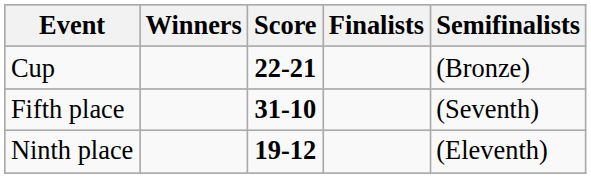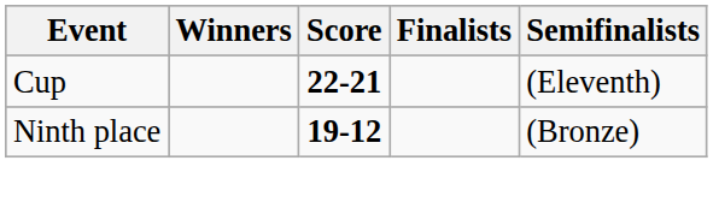 <table class="wikitable">
 <tr>
 <th>Event</th>
 <th>Winners</th>
 <th>Score</th>
 <th>Finalists</th>
 <th>Semifinalists</th>
 </tr>
 <tr>
 <td>Cup</td>
 <td><strong></strong></td>
 <td align=center><strong>22-21</strong></td>
 <td></td>
-<td> (Bronze)<br></td>
-</tr>
-<tr>
-<td>Fifth place</td>
-<td><strong></strong></td>
-<td align=center><strong>31-10</strong></td>
-<td></td>
-<td> (Seventh)<br></td>
+<td> (Eleventh)<br></td>
 </tr>
 <tr>
 <td>Ninth place</td>
 <td><strong></strong></td>
 <td align=center><strong>19-12</strong></td>
 <td></td>
-<td> (Eleventh)<br></td>
+<td> (Bronze)<br></td>
 </tr>
 </table>
